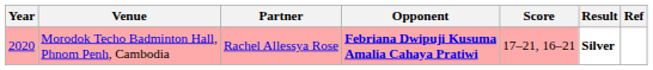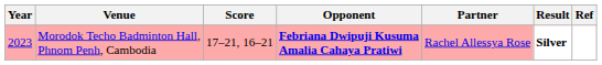 <table class="sortable wikitable" style="font-size: 90%;">
 <tr>
 <th>Year</th>
 <th>Venue</th>
+<th>Score</th>
+<th>Opponent</th>
 <th>Partner</th>
-<th>Opponent</th>
-<th>Score</th>
 <th>Result</th>
 <th>Ref</th>
 </tr>
 <tr style="background:#FFAAAA">
-<td align="center"><a href='#'>2020</a></td>
+<td align="center"><a href='#'>2023</a></td>
 <td align="left"><a href='#'>Morodok Techo Badminton Hall</a>,<br><a href='#'>Phnom Penh</a>, Cambodia</td>
+<td align="left">17–21, 16–21</td>
+<td align="left"><strong> <a href='#'>Febriana Dwipuji Kusuma</a><br> <a href='#'>Amalia Cahaya Pratiwi</a></strong></td>
 <td align="left"> <a href='#'>Rachel Allessya Rose</a></td>
-<td align="left"><strong> <a href='#'>Febriana Dwipuji Kusuma</a><br> <a href='#'>Amalia Cahaya Pratiwi</a></strong></td>
-<td align="left">17–21, 16–21</td>
 <td style="text-align:left; background:white"> <strong>Silver</strong></td>
 <td style="text-align:center; background:white"></td>
 </tr>
 </table>
